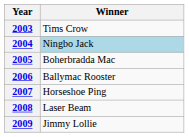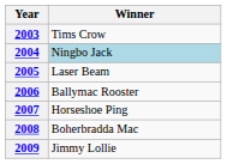 <table class="wikitable">
 <tr>
 <th width=50>Year</th>
 <th width=220>Winner</th>
 </tr>
 <tr>
 <th><a href='#'>2003</a></th>
 <td>Tims Crow</td>
 </tr>
 <tr>
 <th><a href='#'>2004</a></th>
 <td style="background: lightblue;">Ningbo Jack</td>
 </tr>
 <tr>
 <th><a href='#'>2005</a></th>
-<td>Boherbradda Mac</td>
+<td>Laser Beam</td>
 </tr>
 <tr>
 <th><a href='#'>2006</a></th>
 <td>Ballymac Rooster</td>
 </tr>
 <tr>
 <th><a href='#'>2007</a></th>
 <td>Horseshoe Ping</td>
 </tr>
 <tr>
 <th><a href='#'>2008</a></th>
-<td>Laser Beam</td>
+<td>Boherbradda Mac</td>
 </tr>
 <tr>
 <th><a href='#'>2009</a></th>
 <td>Jimmy Lollie</td>
 </tr>
 </table>
